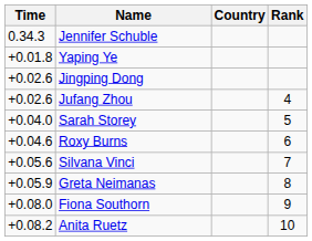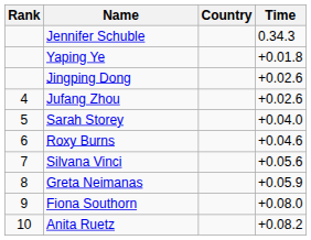 <table class="wikitable sortable">
 <tr>
-<th>Time</th>
+<th width=20>Rank</th>
 <th width=180>Name</th>
 <th>Country</th>
-<th width=20>Rank</th>
+<th>Time</th>
 </tr>
 <tr>
-<td>0.34.3</td>
+<td align=center></td>
 <td><a href='#'>Jennifer Schuble</a></td>
 <td></td>
-<td align=center></td>
+<td>0.34.3</td>
 </tr>
 <tr>
-<td>+0.01.8</td>
+<td align=center></td>
 <td><a href='#'>Yaping Ye</a></td>
 <td></td>
-<td align=center></td>
+<td>+0.01.8</td>
 </tr>
 <tr>
-<td>+0.02.6</td>
+<td align=center></td>
 <td><a href='#'>Jingping Dong</a></td>
 <td></td>
-<td align=center></td>
+<td>+0.02.6</td>
 </tr>
 <tr>
-<td>+0.02.6</td>
+<td align=center>4</td>
 <td><a href='#'>Jufang Zhou</a></td>
 <td></td>
-<td align=center>4</td>
+<td>+0.02.6</td>
 </tr>
 <tr>
-<td>+0.04.0</td>
+<td align=center>5</td>
 <td><a href='#'>Sarah Storey</a></td>
 <td></td>
-<td align=center>5</td>
+<td>+0.04.0</td>
 </tr>
 <tr>
-<td>+0.04.6</td>
+<td align=center>6</td>
 <td><a href='#'>Roxy Burns</a></td>
 <td></td>
-<td align=center>6</td>
+<td>+0.04.6</td>
 </tr>
 <tr>
-<td>+0.05.6</td>
+<td align=center>7</td>
 <td><a href='#'>Silvana Vinci</a></td>
 <td></td>
-<td align=center>7</td>
+<td>+0.05.6</td>
 </tr>
 <tr>
-<td>+0.05.9</td>
+<td align=center>8</td>
 <td><a href='#'>Greta Neimanas</a></td>
 <td></td>
-<td align=center>8</td>
+<td>+0.05.9</td>
 </tr>
 <tr>
-<td>+0.08.0</td>
+<td align=center>9</td>
 <td><a href='#'>Fiona Southorn</a></td>
 <td></td>
-<td align=center>9</td>
+<td>+0.08.0</td>
 </tr>
 <tr>
-<td>+0.08.2</td>
+<td align=center>10</td>
 <td><a href='#'>Anita Ruetz</a></td>
 <td></td>
-<td align=center>10</td>
+<td>+0.08.2</td>
 </tr>
 </table>
